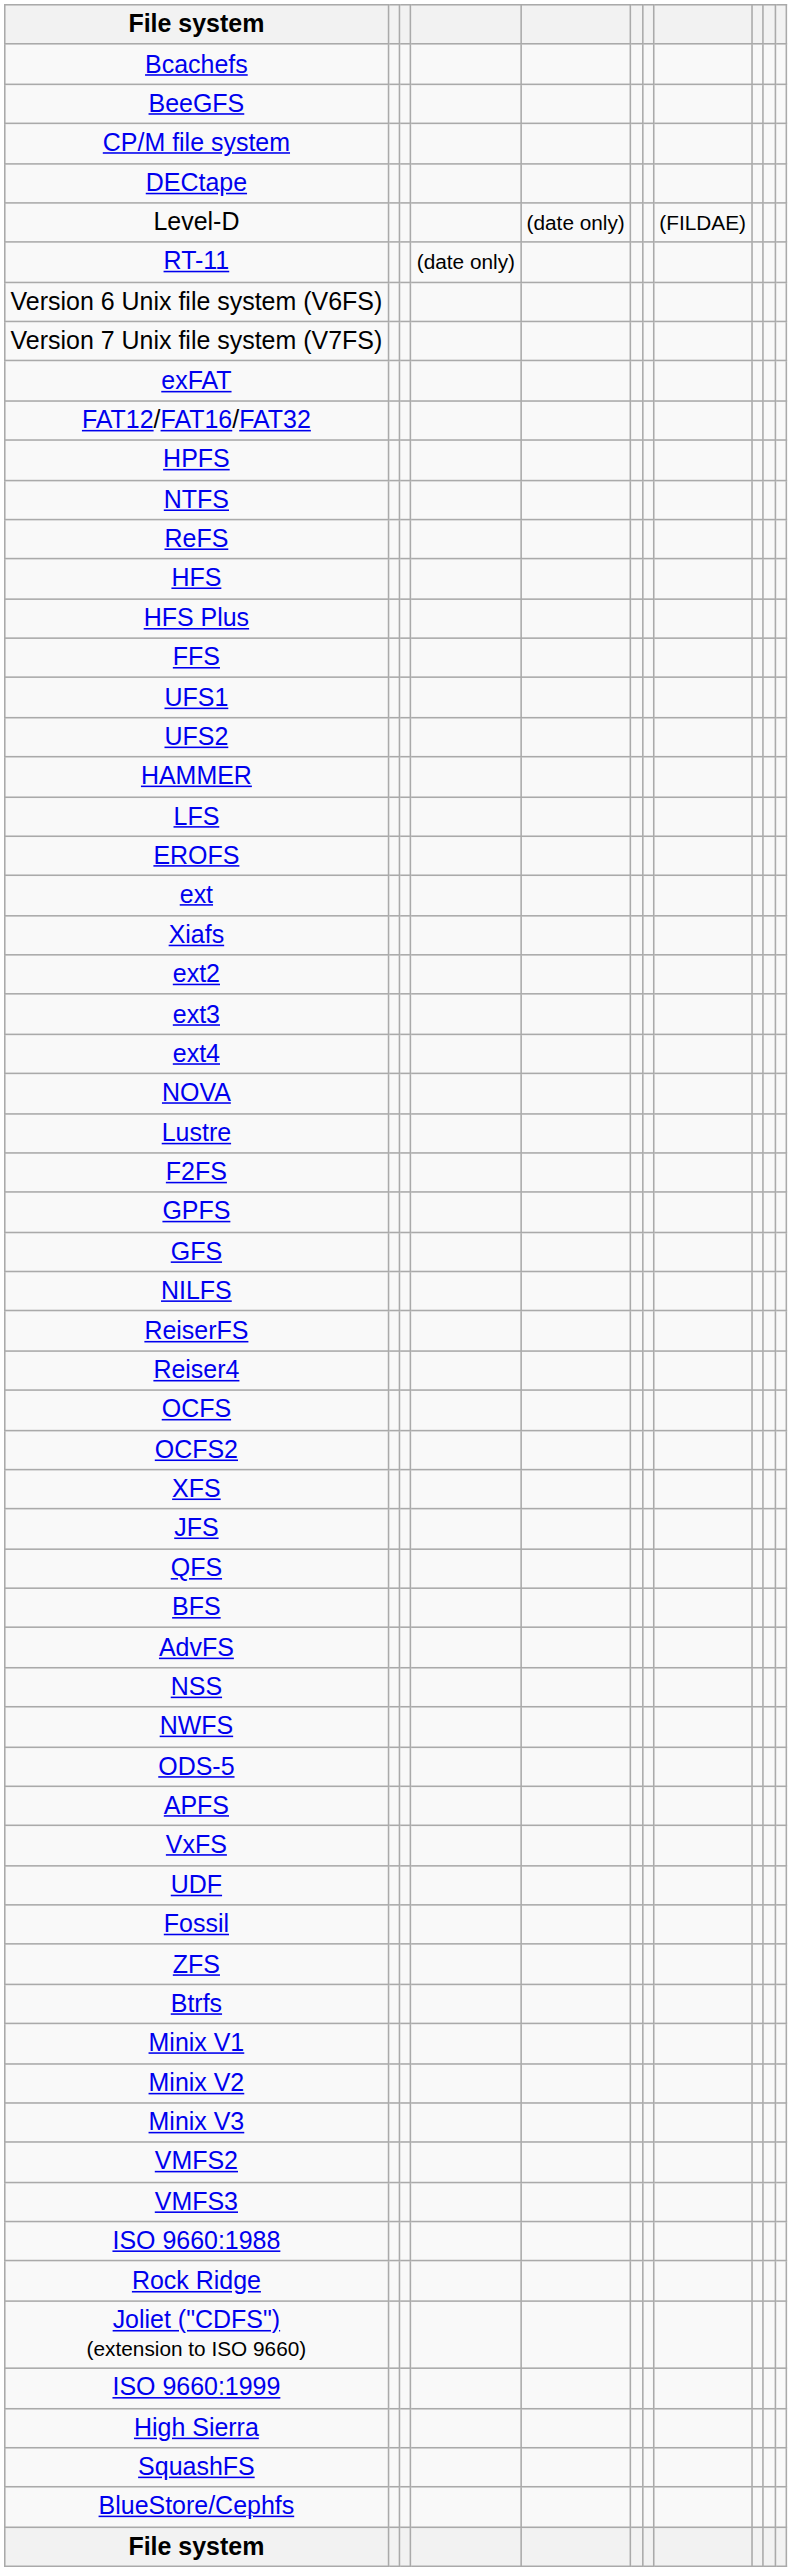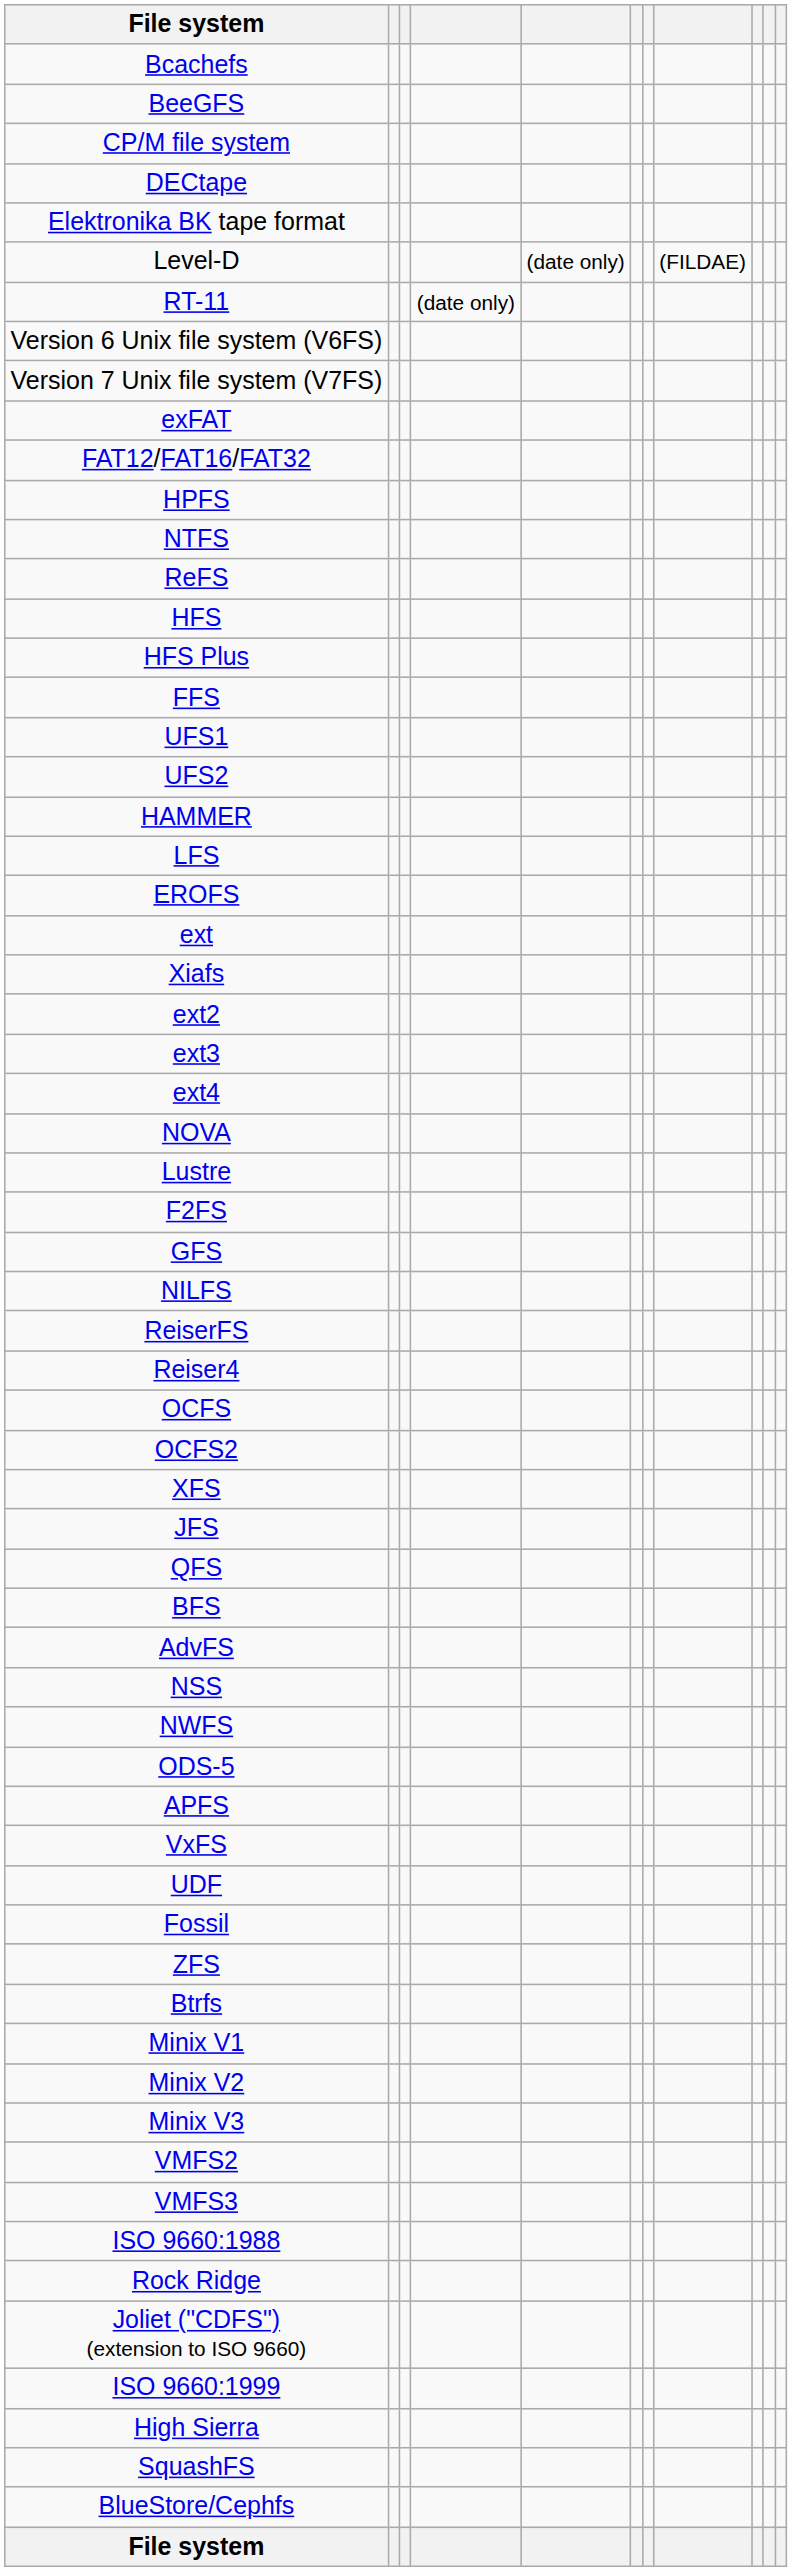 <table class="wikitable sortable sticky-header sort-under" style="width: auto; text-align: center; table-layout: fixed; margin: 0;">
 <tr>
 <th>File system</th>
 <th></th>
 <th></th>
 <th></th>
 <th></th>
 <th></th>
 <th></th>
 <th></th>
 <th></th>
 <th></th>
 <th></th>
 </tr>
 <tr>
 <td><a href='#'>Bcachefs</a></td>
 <td></td>
 <td></td>
 <td></td>
 <td></td>
 <td></td>
 <td></td>
 <td></td>
 <td></td>
 <td></td>
 <td></td>
 </tr>
 <tr>
 <td><a href='#'>BeeGFS</a></td>
 <td></td>
 <td></td>
 <td></td>
 <td></td>
 <td></td>
 <td></td>
 <td></td>
 <td></td>
 <td></td>
 <td></td>
 </tr>
 <tr>
 <td><a href='#'>CP/M file system</a></td>
 <td></td>
 <td></td>
 <td></td>
 <td></td>
 <td></td>
 <td></td>
 <td></td>
 <td></td>
 <td></td>
 <td></td>
 </tr>
 <tr>
 <td><a href='#'>DECtape</a></td>
+<td></td>
+<td></td>
+<td></td>
+<td></td>
+<td></td>
+<td></td>
+<td></td>
+<td></td>
+<td></td>
+<td></td>
+</tr>
+<tr>
+<td><a href='#'>Elektronika BK</a> tape format</td>
 <td></td>
 <td></td>
 <td></td>
 <td></td>
 <td></td>
 <td></td>
 <td></td>
 <td></td>
 <td></td>
 <td></td>
 </tr>
 <tr>
 <td>Level-D</td>
 <td></td>
 <td></td>
 <td></td>
 <td> <small>(date only)</small></td>
 <td></td>
 <td></td>
 <td> <small>(FILDAE)</small></td>
 <td></td>
 <td></td>
 <td></td>
 </tr>
 <tr>
 <td><a href='#'>RT-11</a></td>
 <td></td>
 <td></td>
 <td> <small>(date only)</small></td>
 <td></td>
 <td></td>
 <td></td>
 <td></td>
 <td></td>
 <td></td>
 <td></td>
 </tr>
 <tr>
 <td>Version 6 Unix file system (V6FS)</td>
 <td></td>
 <td></td>
 <td></td>
 <td></td>
 <td></td>
 <td></td>
 <td></td>
 <td></td>
 <td></td>
 <td></td>
 </tr>
 <tr>
 <td>Version 7 Unix file system (V7FS)</td>
 <td></td>
 <td></td>
 <td></td>
 <td></td>
 <td></td>
 <td></td>
 <td></td>
 <td></td>
 <td></td>
 <td></td>
 </tr>
 <tr>
 <td><a href='#'>exFAT</a></td>
 <td></td>
 <td></td>
 <td></td>
 <td></td>
 <td></td>
 <td></td>
 <td></td>
 <td></td>
 <td></td>
 <td></td>
 </tr>
 <tr>
 <td><a href='#'>FAT12</a>/<a href='#'>FAT16</a>/<a href='#'>FAT32</a></td>
 <td></td>
 <td></td>
 <td></td>
 <td></td>
 <td></td>
 <td></td>
 <td></td>
 <td></td>
 <td></td>
 <td></td>
 </tr>
 <tr>
 <td><a href='#'>HPFS</a></td>
 <td></td>
 <td></td>
 <td></td>
 <td></td>
 <td></td>
 <td></td>
 <td></td>
 <td></td>
 <td></td>
 <td></td>
 </tr>
 <tr>
 <td><a href='#'>NTFS</a></td>
 <td></td>
 <td></td>
 <td></td>
 <td></td>
 <td></td>
 <td></td>
 <td></td>
 <td></td>
 <td></td>
 <td></td>
 </tr>
 <tr>
 <td><a href='#'>ReFS</a></td>
 <td></td>
 <td></td>
 <td></td>
 <td></td>
 <td></td>
 <td></td>
 <td></td>
 <td></td>
 <td></td>
 <td></td>
 </tr>
 <tr>
 <td><a href='#'>HFS</a></td>
 <td></td>
 <td></td>
 <td></td>
 <td></td>
 <td></td>
 <td></td>
 <td></td>
 <td></td>
 <td></td>
 <td></td>
 </tr>
 <tr>
 <td><a href='#'>HFS Plus</a></td>
 <td></td>
 <td></td>
 <td></td>
 <td></td>
 <td></td>
 <td></td>
 <td></td>
 <td></td>
 <td></td>
 <td></td>
 </tr>
 <tr>
 <td><a href='#'>FFS</a></td>
 <td></td>
 <td></td>
 <td></td>
 <td></td>
 <td></td>
 <td></td>
 <td></td>
 <td></td>
 <td></td>
 <td></td>
 </tr>
 <tr>
 <td><a href='#'>UFS1</a></td>
 <td></td>
 <td></td>
 <td></td>
 <td></td>
 <td></td>
 <td></td>
 <td></td>
 <td></td>
 <td></td>
 <td></td>
 </tr>
 <tr>
 <td><a href='#'>UFS2</a></td>
 <td></td>
 <td></td>
 <td></td>
 <td></td>
 <td></td>
 <td></td>
 <td></td>
 <td></td>
 <td></td>
 <td></td>
 </tr>
 <tr>
 <td><a href='#'>HAMMER</a></td>
 <td></td>
 <td></td>
 <td></td>
 <td></td>
 <td></td>
 <td></td>
 <td></td>
 <td></td>
 <td></td>
 <td></td>
 </tr>
 <tr>
 <td><a href='#'>LFS</a></td>
 <td></td>
 <td></td>
 <td></td>
 <td></td>
 <td></td>
 <td></td>
 <td></td>
 <td></td>
 <td></td>
 <td></td>
 </tr>
 <tr>
 <td><a href='#'>EROFS</a></td>
 <td></td>
 <td></td>
 <td></td>
 <td></td>
 <td></td>
 <td></td>
 <td></td>
 <td></td>
 <td></td>
 <td></td>
 </tr>
 <tr>
 <td><a href='#'>ext</a></td>
 <td></td>
 <td></td>
 <td></td>
 <td></td>
 <td></td>
 <td></td>
 <td></td>
 <td></td>
 <td></td>
 <td></td>
 </tr>
 <tr>
 <td><a href='#'>Xiafs</a></td>
 <td></td>
 <td></td>
 <td></td>
 <td></td>
 <td></td>
 <td></td>
 <td></td>
 <td></td>
 <td></td>
 <td></td>
 </tr>
 <tr>
 <td><a href='#'>ext2</a></td>
 <td></td>
 <td></td>
 <td></td>
 <td></td>
 <td></td>
 <td></td>
 <td></td>
 <td></td>
 <td></td>
 <td></td>
 </tr>
 <tr>
 <td><a href='#'>ext3</a></td>
 <td></td>
 <td></td>
 <td></td>
 <td></td>
 <td></td>
 <td></td>
 <td></td>
 <td></td>
 <td></td>
 <td></td>
 </tr>
 <tr>
 <td><a href='#'>ext4</a></td>
 <td></td>
 <td></td>
 <td></td>
 <td></td>
 <td></td>
 <td></td>
 <td></td>
 <td></td>
 <td></td>
 <td></td>
 </tr>
 <tr>
 <td><a href='#'>NOVA</a></td>
 <td></td>
 <td></td>
 <td></td>
 <td></td>
 <td></td>
 <td></td>
 <td></td>
 <td></td>
 <td></td>
 <td></td>
 </tr>
 <tr>
 <td><a href='#'>Lustre</a></td>
 <td></td>
 <td></td>
 <td></td>
 <td></td>
 <td></td>
 <td></td>
 <td></td>
 <td></td>
 <td></td>
 <td></td>
 </tr>
 <tr>
 <td><a href='#'>F2FS</a></td>
-<td></td>
-<td></td>
-<td></td>
-<td></td>
-<td></td>
-<td></td>
-<td></td>
-<td></td>
-<td></td>
-<td></td>
-</tr>
-<tr>
-<td><a href='#'>GPFS</a></td>
 <td></td>
 <td></td>
 <td></td>
 <td></td>
 <td></td>
 <td></td>
 <td></td>
 <td></td>
 <td></td>
 <td></td>
 </tr>
 <tr>
 <td><a href='#'>GFS</a></td>
 <td></td>
 <td></td>
 <td></td>
 <td></td>
 <td></td>
 <td></td>
 <td></td>
 <td></td>
 <td></td>
 <td></td>
 </tr>
 <tr>
 <td><a href='#'>NILFS</a></td>
 <td></td>
 <td></td>
 <td></td>
 <td></td>
 <td></td>
 <td></td>
 <td></td>
 <td></td>
 <td></td>
 <td></td>
 </tr>
 <tr>
 <td><a href='#'>ReiserFS</a></td>
 <td></td>
 <td></td>
 <td></td>
 <td></td>
 <td></td>
 <td></td>
 <td></td>
 <td></td>
 <td></td>
 <td></td>
 </tr>
 <tr>
 <td><a href='#'>Reiser4</a></td>
 <td></td>
 <td></td>
 <td></td>
 <td></td>
 <td></td>
 <td></td>
 <td></td>
 <td></td>
 <td></td>
 <td></td>
 </tr>
 <tr>
 <td><a href='#'>OCFS</a></td>
 <td></td>
 <td></td>
 <td></td>
 <td></td>
 <td></td>
 <td></td>
 <td></td>
 <td></td>
 <td></td>
 <td></td>
 </tr>
 <tr>
 <td><a href='#'>OCFS2</a></td>
 <td></td>
 <td></td>
 <td></td>
 <td></td>
 <td></td>
 <td></td>
 <td></td>
 <td></td>
 <td></td>
 <td></td>
 </tr>
 <tr>
 <td><a href='#'>XFS</a></td>
 <td></td>
 <td></td>
 <td></td>
 <td></td>
 <td></td>
 <td></td>
 <td></td>
 <td></td>
 <td></td>
 <td></td>
 </tr>
 <tr>
 <td><a href='#'>JFS</a></td>
 <td></td>
 <td></td>
 <td></td>
 <td></td>
 <td></td>
 <td></td>
 <td></td>
 <td></td>
 <td></td>
 <td></td>
 </tr>
 <tr>
 <td><a href='#'>QFS</a></td>
 <td></td>
 <td></td>
 <td></td>
 <td></td>
 <td></td>
 <td></td>
 <td></td>
 <td></td>
 <td></td>
 <td></td>
 </tr>
 <tr>
 <td><a href='#'>BFS</a></td>
 <td></td>
 <td></td>
 <td></td>
 <td></td>
 <td></td>
 <td></td>
 <td></td>
 <td></td>
 <td></td>
 <td></td>
 </tr>
 <tr>
 <td><a href='#'>AdvFS</a></td>
 <td></td>
 <td></td>
 <td></td>
 <td></td>
 <td></td>
 <td></td>
 <td></td>
 <td></td>
 <td></td>
 <td></td>
 </tr>
 <tr>
 <td><a href='#'>NSS</a></td>
 <td></td>
 <td></td>
 <td></td>
 <td></td>
 <td></td>
 <td></td>
 <td></td>
 <td></td>
 <td></td>
 <td></td>
 </tr>
 <tr>
 <td><a href='#'>NWFS</a></td>
 <td></td>
 <td></td>
 <td></td>
 <td></td>
 <td></td>
 <td></td>
 <td></td>
 <td></td>
 <td></td>
 <td></td>
 </tr>
 <tr>
 <td><a href='#'>ODS-5</a></td>
 <td></td>
 <td></td>
 <td></td>
 <td></td>
 <td></td>
 <td></td>
 <td></td>
 <td></td>
 <td></td>
 <td></td>
 </tr>
 <tr>
 <td><a href='#'>APFS</a></td>
 <td></td>
 <td></td>
 <td></td>
 <td></td>
 <td></td>
 <td></td>
 <td></td>
 <td></td>
 <td></td>
 <td></td>
 </tr>
 <tr>
 <td><a href='#'>VxFS</a></td>
 <td></td>
 <td></td>
 <td></td>
 <td></td>
 <td></td>
 <td></td>
 <td></td>
 <td></td>
 <td></td>
 <td></td>
 </tr>
 <tr>
 <td><a href='#'>UDF</a></td>
 <td></td>
 <td></td>
 <td></td>
 <td></td>
 <td></td>
 <td></td>
 <td></td>
 <td></td>
 <td></td>
 <td></td>
 </tr>
 <tr>
 <td><a href='#'>Fossil</a></td>
 <td></td>
 <td></td>
 <td></td>
 <td></td>
 <td></td>
 <td></td>
 <td></td>
 <td></td>
 <td></td>
 <td></td>
 </tr>
 <tr>
 <td><a href='#'>ZFS</a></td>
 <td></td>
 <td></td>
 <td></td>
 <td></td>
 <td></td>
 <td></td>
 <td></td>
 <td></td>
 <td></td>
 <td></td>
 </tr>
 <tr>
 <td><a href='#'>Btrfs</a></td>
 <td></td>
 <td></td>
 <td></td>
 <td></td>
 <td></td>
 <td></td>
 <td></td>
 <td></td>
 <td></td>
 <td></td>
 </tr>
 <tr>
 <td><a href='#'>Minix V1</a></td>
 <td></td>
 <td></td>
 <td></td>
 <td></td>
 <td></td>
 <td></td>
 <td></td>
 <td></td>
 <td></td>
 <td></td>
 </tr>
 <tr>
 <td><a href='#'>Minix V2</a></td>
 <td></td>
 <td></td>
 <td></td>
 <td></td>
 <td></td>
 <td></td>
 <td></td>
 <td></td>
 <td></td>
 <td></td>
 </tr>
 <tr>
 <td><a href='#'>Minix V3</a></td>
 <td></td>
 <td></td>
 <td></td>
 <td></td>
 <td></td>
 <td></td>
 <td></td>
 <td></td>
 <td></td>
 <td></td>
 </tr>
 <tr>
 <td><a href='#'>VMFS2</a></td>
 <td></td>
 <td></td>
 <td></td>
 <td></td>
 <td></td>
 <td></td>
 <td></td>
 <td></td>
 <td></td>
 <td></td>
 </tr>
 <tr>
 <td><a href='#'>VMFS3</a></td>
 <td></td>
 <td></td>
 <td></td>
 <td></td>
 <td></td>
 <td></td>
 <td></td>
 <td></td>
 <td></td>
 <td></td>
 </tr>
 <tr>
 <td><a href='#'>ISO 9660:1988</a></td>
 <td></td>
 <td></td>
 <td></td>
 <td></td>
 <td></td>
 <td></td>
 <td></td>
 <td></td>
 <td></td>
 <td></td>
 </tr>
 <tr>
 <td><a href='#'>Rock Ridge</a></td>
 <td></td>
 <td></td>
 <td></td>
 <td></td>
 <td></td>
 <td></td>
 <td></td>
 <td></td>
 <td></td>
 <td></td>
 </tr>
 <tr>
 <td><a href='#'>Joliet ("CDFS")</a><br><small>(extension to ISO 9660)</small></td>
 <td></td>
 <td></td>
 <td></td>
 <td></td>
 <td></td>
 <td></td>
 <td></td>
 <td></td>
 <td></td>
 <td></td>
 </tr>
 <tr>
 <td><a href='#'>ISO 9660:1999</a></td>
 <td></td>
 <td></td>
 <td></td>
 <td></td>
 <td></td>
 <td></td>
 <td></td>
 <td></td>
 <td></td>
 <td></td>
 </tr>
 <tr>
 <td><a href='#'>High Sierra</a></td>
 <td></td>
 <td></td>
 <td></td>
 <td></td>
 <td></td>
 <td></td>
 <td></td>
 <td></td>
 <td></td>
 <td></td>
 </tr>
 <tr>
 <td><a href='#'>SquashFS</a></td>
 <td></td>
 <td></td>
 <td></td>
 <td></td>
 <td></td>
 <td></td>
 <td></td>
 <td></td>
 <td></td>
 <td></td>
 </tr>
 <tr>
 <td><a href='#'>BlueStore/Cephfs</a></td>
 <td></td>
 <td></td>
 <td></td>
 <td></td>
 <td></td>
 <td></td>
 <td></td>
 <td></td>
 <td></td>
 <td></td>
 </tr>
 <tr class="sortbottom">
 <th>File system</th>
 <th></th>
 <th></th>
 <th></th>
 <th></th>
 <th></th>
 <th></th>
 <th></th>
 <th></th>
 <th></th>
 <th></th>
 </tr>
 </table>
